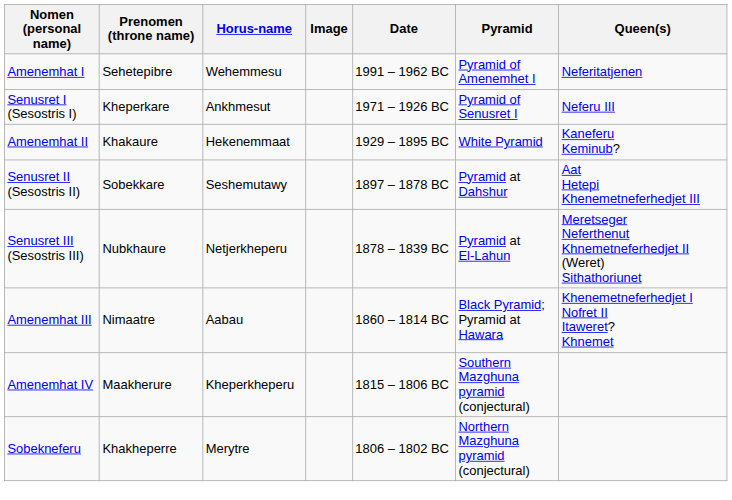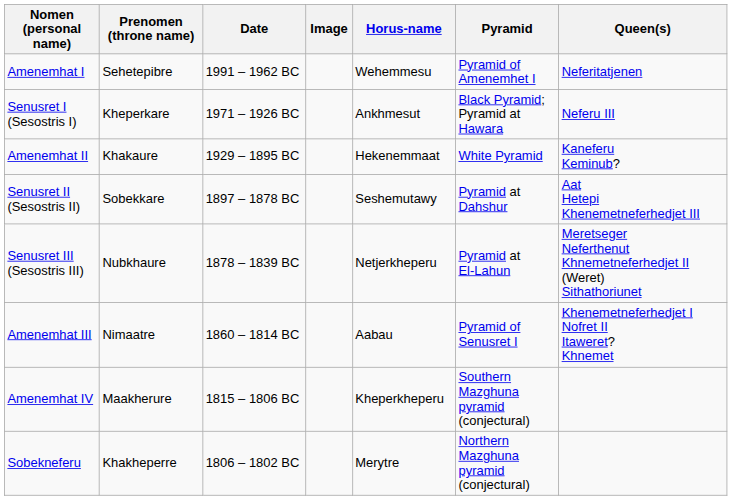 <table class="wikitable">
 <tr>
 <th style="width:110px">Nomen (personal name)</th>
 <th style="width:120px">Prenomen (throne name)</th>
+<th style="width:120px">Date</th>
+<th style="width:50px">Image</th>
 <th style="width:120px"><a href='#'>Horus-name</a></th>
-<th style="width:50px">Image</th>
-<th style="width:120px">Date</th>
 <th style="width:120px">Pyramid</th>
 <th style="width:200px">Queen(s)</th>
 </tr>
 <tr>
 <td><a href='#'>Amenemhat I</a></td>
 <td>Sehetepibre</td>
+<td>1991 – 1962 BC</td>
+<td></td>
 <td>Wehemmesu</td>
-<td></td>
-<td>1991 – 1962 BC</td>
 <td><a href='#'>Pyramid of Amenemhet I</a></td>
 <td><a href='#'>Neferitatjenen</a></td>
 </tr>
 <tr>
 <td><a href='#'>Senusret I</a> (Sesostris I)</td>
 <td>Kheperkare</td>
+<td>1971 – 1926 BC</td>
+<td></td>
 <td>Ankhmesut</td>
-<td></td>
-<td>1971 – 1926 BC</td>
-<td><a href='#'>Pyramid of Senusret I</a></td>
+<td><a href='#'>Black Pyramid</a>; Pyramid at <a href='#'>Hawara</a></td>
 <td><a href='#'>Neferu III</a></td>
 </tr>
 <tr>
 <td><a href='#'>Amenemhat II</a></td>
 <td>Khakaure</td>
+<td>1929 – 1895 BC</td>
+<td></td>
 <td>Hekenemmaat</td>
-<td></td>
-<td>1929 – 1895 BC</td>
 <td><a href='#'>White Pyramid</a></td>
 <td><a href='#'>Kaneferu</a><br> <a href='#'>Keminub</a>?</td>
 </tr>
 <tr>
 <td><a href='#'>Senusret II</a> (Sesostris II)</td>
 <td>Sobekkare</td>
+<td>1897 – 1878 BC</td>
+<td></td>
 <td>Seshemutawy</td>
-<td></td>
-<td>1897 – 1878 BC</td>
 <td><a href='#'>Pyramid</a> at <a href='#'>Dahshur</a></td>
 <td><a href='#'>Aat</a><br><a href='#'>Hetepi</a><br><a href='#'>Khenemetneferhedjet III</a></td>
 </tr>
 <tr>
 <td><a href='#'>Senusret III</a> (Sesostris III)</td>
 <td>Nubkhaure</td>
+<td>1878 – 1839 BC</td>
+<td></td>
 <td>Netjerkheperu</td>
-<td></td>
-<td>1878 – 1839 BC</td>
 <td><a href='#'>Pyramid</a> at<br><a href='#'>El-Lahun</a></td>
 <td><a href='#'>Meretseger</a><br><a href='#'>Neferthenut</a><br><a href='#'>Khnemetneferhedjet II</a> (Weret)<br><a href='#'>Sithathoriunet</a></td>
 </tr>
 <tr>
 <td><a href='#'>Amenemhat III</a></td>
 <td>Nimaatre</td>
+<td>1860 – 1814 BC</td>
+<td></td>
 <td>Aabau</td>
-<td></td>
-<td>1860 – 1814 BC</td>
-<td><a href='#'>Black Pyramid</a>; Pyramid at <a href='#'>Hawara</a></td>
+<td><a href='#'>Pyramid of Senusret I</a></td>
 <td><a href='#'>Khenemetneferhedjet I</a><br><a href='#'>Nofret II</a><br><a href='#'>Itaweret</a>?<br><a href='#'>Khnemet</a></td>
 </tr>
 <tr>
 <td><a href='#'>Amenemhat IV</a></td>
 <td>Maakherure</td>
+<td>1815 – 1806 BC</td>
+<td></td>
 <td>Kheperkheperu</td>
-<td></td>
-<td>1815 – 1806 BC</td>
 <td><a href='#'>Southern Mazghuna pyramid</a> (conjectural)</td>
 <td></td>
 </tr>
 <tr>
 <td><a href='#'>Sobekneferu</a></td>
 <td>Khakheperre</td>
+<td>1806 – 1802 BC</td>
+<td></td>
 <td>Merytre</td>
-<td></td>
-<td>1806 – 1802 BC</td>
 <td><a href='#'>Northern Mazghuna pyramid</a> (conjectural)</td>
 <td></td>
 </tr>
 </table>
